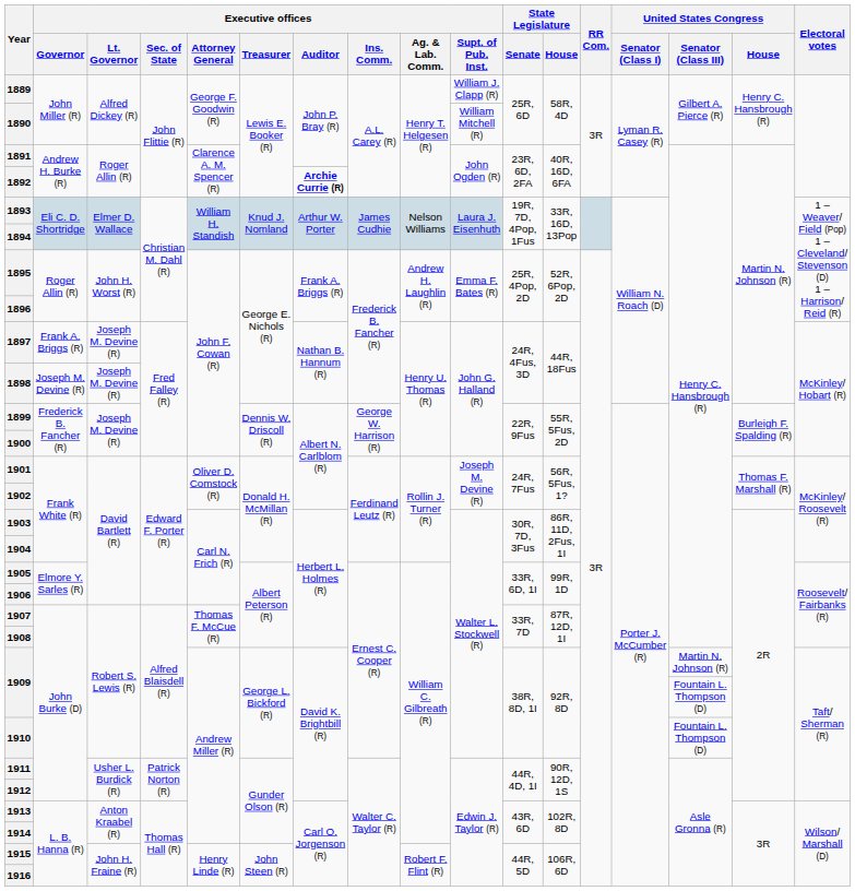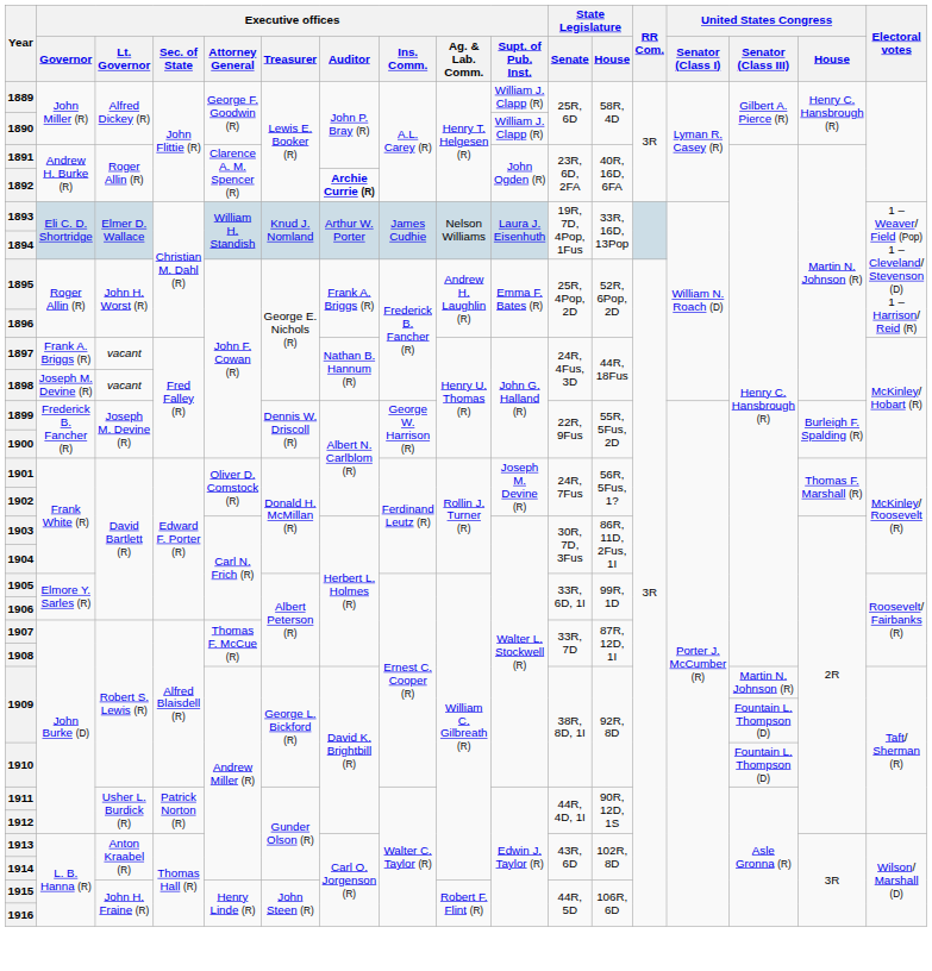 <table class="wikitable sortable sticky-header-multi" style="text-align:center">
 <tr>
 <th rowspan=2 class=unsortable>Year</th>
 <th colspan=9>Executive offices</th>
 <th colspan=2><a href='#'>State Legislature</a></th>
 <th rowspan=2 class=unsortable><a href='#'>RR<br>Com.</a></th>
 <th colspan=3><a href='#'>United States Congress</a></th>
 <th rowspan=2 class=unsortable><a href='#'>Electoral votes</a></th>
 </tr>
 <tr style="height:2em">
 <th class=unsortable><a href='#'>Governor</a></th>
 <th class=unsortable><a href='#'>Lt. Governor</a></th>
 <th class=unsortable><a href='#'>Sec. of<br>State</a></th>
 <th class=unsortable><a href='#'>Attorney<br>General</a></th>
 <th class=unsortable><a href='#'>Treasurer</a></th>
 <th class=unsortable><a href='#'>Auditor</a></th>
 <th class=unsortable><a href='#'>Ins. Comm.</a></th>
 <th class=unsortable>Ag. & Lab.<br>Comm.</th>
 <th class=unsortable><a href='#'>Supt. of<br>Pub. Inst.</a></th>
 <th class=unsortable><a href='#'>Senate</a></th>
 <th class=unsortable><a href='#'>House</a></th>
 <th class=unsortable><a href='#'>Senator<br>(Class I)</a></th>
 <th class=unsortable><a href='#'>Senator<br>(Class III)</a></th>
 <th class=unsortable><a href='#'>House</a></th>
 </tr>
 <tr style="height:2em">
 <th>1889</th>
 <td rowspan=2 ><a href='#'>John Miller</a> <small>(R)</small></td>
 <td rowspan=2 ><a href='#'>Alfred Dickey</a> <small>(R)</small></td>
 <td rowspan=4 ><a href='#'>John Flittie</a> <small>(R)</small></td>
 <td rowspan=2 ><a href='#'>George F. Goodwin</a> <small>(R)</small></td>
 <td rowspan=4 ><a href='#'>Lewis E. Booker</a> <small>(R)</small></td>
 <td rowspan=3 ><a href='#'>John P. Bray</a> <small>(R)</small></td>
 <td rowspan=4 ><a href='#'>A.L. Carey</a> <small>(R)</small></td>
 <td rowspan=4 ><a href='#'>Henry T. Helgesen</a> <small>(R)</small></td>
 <td><a href='#'>William J. Clapp</a> <small>(R)</small></td>
 <td rowspan=2 >25R, 6D</td>
 <td rowspan=2 >58R, 4D</td>
 <td rowspan=4 >3R</td>
 <td rowspan=4 ><a href='#'>Lyman R. Casey</a> <small>(R)</small></td>
 <td rowspan=2 ><a href='#'>Gilbert A. Pierce</a> <small>(R)</small></td>
 <td rowspan=2 ><a href='#'>Henry C.<br>Hansbrough</a> <small>(R)</small></td>
 <td rowspan=4></td>
 </tr>
 <tr style="height:2em">
 <th>1890</th>
-<td><a href='#'>William Mitchell</a> <small>(R)</small></td>
+<td><a href='#'>William J. Clapp</a> <small>(R)</small></td>
 </tr>
 <tr style="height:2em">
 <th>1891</th>
 <td rowspan=2 ><a href='#'>Andrew H. Burke</a> <small>(R)</small></td>
 <td rowspan=2 ><a href='#'>Roger Allin</a> <small>(R)</small></td>
 <td rowspan=2 ><a href='#'>Clarence A. M. Spencer</a> <small>(R)</small></td>
 <td rowspan=2 ><a href='#'>John Ogden</a> <small>(R)</small></td>
 <td rowspan=2 >23R, 6D, 2FA</td>
 <td rowspan=2 >40R, 16D, 6FA</td>
 <td rowspan=18 ><a href='#'>Henry C. Hansbrough</a> <small>(R)</small></td>
 <td rowspan=8 ><a href='#'>Martin N.<br>Johnson</a> <small>(R)</small></td>
 </tr>
 <tr style="height:2em">
 <th>1892</th>
 <td><strong><a href='#'>Archie Currie</a> <small>(R)</small></strong></td>
 </tr>
 <tr style="height:2em">
 <th>1893</th>
 <td rowspan=2 bgcolor="#CCDDE6"><a href='#'>Eli C. D. Shortridge</a> </td>
 <td rowspan=2 bgcolor="#CCDDE6"><a href='#'>Elmer D. Wallace</a> </td>
 <td rowspan=4 ><a href='#'>Christian M. Dahl</a> <small>(R)</small></td>
 <td rowspan=2 bgcolor="#CCDDE6"><a href='#'>William H. Standish</a> </td>
 <td rowspan=2 bgcolor="#CCDDE6"><a href='#'>Knud J. Nomland</a> </td>
 <td rowspan=2 bgcolor="#CCDDE6"><a href='#'>Arthur W. Porter</a> </td>
 <td rowspan=2 bgcolor="#CCDDE6"><a href='#'>James Cudhie</a> </td>
 <td rowspan=2 bgcolor="#CCDDE6">Nelson Williams </td>
 <td rowspan=2 bgcolor="#CCDDE6"><a href='#'>Laura J. Eisenhuth</a> </td>
 <td rowspan=2 >19R, 7D, 4Pop, 1Fus</td>
 <td rowspan=2 >33R, 16D, 13Pop</td>
 <td rowspan=2 bgcolor="#CCDDE6"></td>
 <td rowspan=6 ><a href='#'>William N. Roach</a> <small>(D)</small></td>
 <td rowspan=4 >1 – <a href='#'>Weaver</a>/<br><a href='#'>Field</a> <small>(Pop)</small> <br>1 – <a href='#'>Cleveland</a>/<br><a href='#'>Stevenson</a> <small>(D)</small> <br>1 – <a href='#'>Harrison</a>/<br><a href='#'>Reid</a> <small>(R)</small> </td>
 </tr>
 <tr style="height:2em">
 <th>1894</th>
 </tr>
 <tr style="height:2em">
 <th>1895</th>
 <td rowspan=2 ><a href='#'>Roger Allin</a> <small>(R)</small></td>
 <td rowspan=2 ><a href='#'>John H. Worst</a> <small>(R)</small></td>
 <td rowspan=6 ><a href='#'>John F. Cowan</a> <small>(R)</small></td>
 <td rowspan=4 >George E. Nichols <small>(R)</small></td>
 <td rowspan=2 ><a href='#'>Frank A. Briggs</a> <small>(R)</small></td>
 <td rowspan=4 ><a href='#'>Frederick B. Fancher</a> <small>(R)</small></td>
 <td rowspan=2 ><a href='#'>Andrew H. Laughlin</a> <small>(R)</small></td>
 <td rowspan=2 ><a href='#'>Emma F. Bates</a> <small>(R)</small></td>
 <td rowspan=2 >25R, 4Pop, 2D</td>
 <td rowspan=2 >52R, 6Pop, 2D</td>
 <td rowspan=23 >3R</td>
 </tr>
 <tr style="height:2em">
 <th>1896</th>
 </tr>
 <tr style="height:2em">
 <th>1897</th>
 <td><a href='#'>Frank A. Briggs</a> <small>(R)</small></td>
-<td><a href='#'>Joseph M. Devine</a> <small>(R)</small></td>
+<td><em>vacant</em></td>
 <td rowspan=4 ><a href='#'>Fred Falley</a> <small>(R)</small></td>
 <td rowspan=2 ><a href='#'>Nathan B. Hannum</a> <small>(R)</small></td>
 <td rowspan=4 ><a href='#'>Henry U. Thomas</a> <small>(R)</small></td>
 <td rowspan=4 ><a href='#'>John G. Halland</a> <small>(R)</small></td>
 <td rowspan=2 >24R, 4Fus, 3D</td>
 <td rowspan=2 >44R, 18Fus</td>
 <td rowspan=4 ><a href='#'>McKinley</a>/<br><a href='#'>Hobart</a> <small>(R)</small> </td>
 </tr>
 <tr style="height:2em">
 <th>1898</th>
 <td><a href='#'>Joseph M. Devine</a> <small>(R)</small></td>
-<td><a href='#'>Joseph M. Devine</a> <small>(R)</small></td>
+<td><em>vacant</em></td>
 </tr>
 <tr style="height:2em">
 <th>1899</th>
 <td rowspan=2 ><a href='#'>Frederick B. Fancher</a> <small>(R)</small></td>
 <td rowspan=2 ><a href='#'>Joseph M. Devine</a> <small>(R)</small></td>
 <td rowspan=2 ><a href='#'>Dennis W. Driscoll</a> <small>(R)</small></td>
 <td rowspan=4 ><a href='#'>Albert N. Carlblom</a> <small>(R)</small></td>
 <td rowspan=2 ><a href='#'>George W. Harrison</a> <small>(R)</small></td>
 <td rowspan=2 >22R, 9Fus</td>
 <td rowspan=2 >55R, 5Fus, 2D</td>
 <td rowspan=19 ><a href='#'>Porter J. McCumber</a> <small>(R)</small></td>
 <td rowspan=2 ><a href='#'>Burleigh F.<br>Spalding</a> <small>(R)</small></td>
 </tr>
 <tr style="height:2em">
 <th>1900</th>
 </tr>
 <tr style="height:2em">
 <th>1901</th>
 <td rowspan=4 ><a href='#'>Frank White</a> <small>(R)</small></td>
 <td rowspan=6 ><a href='#'>David Bartlett</a> <small>(R)</small></td>
 <td rowspan=6 ><a href='#'>Edward F. Porter</a> <small>(R)</small></td>
 <td rowspan=2 ><a href='#'>Oliver D. Comstock</a> <small>(R)</small></td>
 <td rowspan=4 ><a href='#'>Donald H. McMillan</a> <small>(R)</small></td>
 <td rowspan=4 ><a href='#'>Ferdinand Leutz</a> <small>(R)</small></td>
 <td rowspan=4 ><a href='#'>Rollin J. Turner</a> <small>(R)</small></td>
 <td rowspan=2 ><a href='#'>Joseph M. Devine</a> <small>(R)</small></td>
 <td rowspan=2 >24R, 7Fus</td>
 <td rowspan=2 >56R, 5Fus, 1?</td>
 <td rowspan=2 ><a href='#'>Thomas F.<br>Marshall</a> <small>(R)</small></td>
 <td rowspan=4 ><a href='#'>McKinley</a>/<br><a href='#'>Roosevelt</a> <small>(R)</small> </td>
 </tr>
 <tr style="height:2em">
 <th>1902</th>
 </tr>
 <tr style="height:2em">
 <th>1903</th>
 <td rowspan=4 ><a href='#'>Carl N. Frich</a> <small>(R)</small></td>
 <td rowspan=6 ><a href='#'>Herbert L. Holmes</a> <small>(R)</small></td>
 <td rowspan=9 ><a href='#'>Walter L. Stockwell</a> <small>(R)</small></td>
 <td rowspan=2 >30R, 7D, 3Fus</td>
 <td rowspan=2 >86R, 11D, 2Fus, 1I</td>
 <td rowspan=11 >2R</td>
 </tr>
 <tr style="height:2em">
 <th>1904</th>
 </tr>
 <tr style="height:2em">
 <th>1905</th>
 <td rowspan=2 ><a href='#'>Elmore Y. Sarles</a> <small>(R)</small></td>
 <td rowspan=4 ><a href='#'>Albert Peterson</a> <small>(R)</small></td>
 <td rowspan=7 ><a href='#'>Ernest C. Cooper</a> <small>(R)</small></td>
 <td rowspan=11 ><a href='#'>William C. Gilbreath</a> <small>(R)</small></td>
 <td rowspan=2 >33R, 6D, 1I</td>
 <td rowspan=2 >99R, 1D</td>
 <td rowspan=4 ><a href='#'>Roosevelt</a>/<br><a href='#'>Fairbanks</a> <small>(R)</small> </td>
 </tr>
 <tr style="height:2em">
 <th>1906</th>
 </tr>
 <tr style="height:2em">
 <th>1907</th>
 <td rowspan=7 ><a href='#'>John Burke</a> <small>(D)</small></td>
 <td rowspan=5 ><a href='#'>Robert S. Lewis</a> <small>(R)</small></td>
 <td rowspan=5 ><a href='#'>Alfred Blaisdell</a> <small>(R)</small></td>
 <td rowspan=2 ><a href='#'>Thomas F. McCue</a> <small>(R)</small></td>
 <td rowspan=2 >33R, 7D</td>
 <td rowspan=2 >87R, 12D, 1I</td>
 </tr>
 <tr style="height:2em">
 <th>1908</th>
 </tr>
 <tr style="height:2em">
 <th rowspan=2>1909</th>
 <td rowspan=7 ><a href='#'>Andrew Miller</a> <small>(R)</small></td>
 <td rowspan=3 ><a href='#'>George L. Bickford</a> <small>(R)</small></td>
 <td rowspan=5 ><a href='#'>David K. Brightbill</a> <small>(R)</small></td>
 <td rowspan=3 >38R, 8D, 1I</td>
 <td rowspan=3 >92R, 8D</td>
 <td><a href='#'>Martin N. Johnson</a> <small>(R)</small></td>
 <td rowspan=5 ><a href='#'>Taft</a>/<br><a href='#'>Sherman</a> <small>(R)</small> </td>
 </tr>
 <tr style="height:2em">
 <td><a href='#'>Fountain L. Thompson</a> <small>(D)</small></td>
 </tr>
 <tr style="height:2em">
 <th>1910</th>
 <td><a href='#'>Fountain L. Thompson</a> <small>(D)</small></td>
 </tr>
 <tr style="height:2em">
 <th>1911</th>
 <td rowspan=2 ><a href='#'>Usher L. Burdick</a> <small>(R)</small></td>
 <td rowspan=2 ><a href='#'>Patrick Norton</a> <small>(R)</small></td>
 <td rowspan=4 ><a href='#'>Gunder Olson</a> <small>(R)</small></td>
 <td rowspan=6 ><a href='#'>Walter C. Taylor</a> <small>(R)</small></td>
 <td rowspan=6 ><a href='#'>Edwin J. Taylor</a> <small>(R)</small></td>
 <td rowspan=2 >44R, 4D, 1I</td>
 <td rowspan=2 >90R, 12D, 1S</td>
 <td rowspan=6 ><a href='#'>Asle Gronna</a> <small>(R)</small></td>
 </tr>
 <tr style="height:2em">
 <th>1912</th>
 </tr>
 <tr style="height:2em">
 <th>1913</th>
 <td rowspan=4 ><a href='#'>L. B. Hanna</a> <small>(R)</small></td>
 <td rowspan=2 ><a href='#'>Anton Kraabel</a> <small>(R)</small></td>
 <td rowspan=4 ><a href='#'>Thomas Hall</a> <small>(R)</small></td>
 <td rowspan=4 ><a href='#'>Carl O. Jorgenson</a> <small>(R)</small></td>
 <td rowspan=2 >43R, 6D</td>
 <td rowspan=2 >102R, 8D</td>
 <td rowspan=4 >3R</td>
 <td rowspan=4 ><a href='#'>Wilson</a>/<br><a href='#'>Marshall</a> <small>(D)</small> </td>
 </tr>
 <tr style="height:2em">
 <th>1914</th>
 </tr>
 <tr style="height:2em">
 <th>1915</th>
 <td rowspan=2 ><a href='#'>John H. Fraine</a> <small>(R)</small></td>
 <td rowspan=2 ><a href='#'>Henry Linde</a> <small>(R)</small></td>
 <td rowspan=2 ><a href='#'>John Steen</a> <small>(R)</small></td>
 <td rowspan=2 ><a href='#'>Robert F. Flint</a> <small>(R)</small></td>
 <td rowspan=2 >44R, 5D</td>
 <td rowspan=2 >106R, 6D</td>
 </tr>
 <tr style="height:2em">
 <th>1916</th>
 </tr>
 </table>
